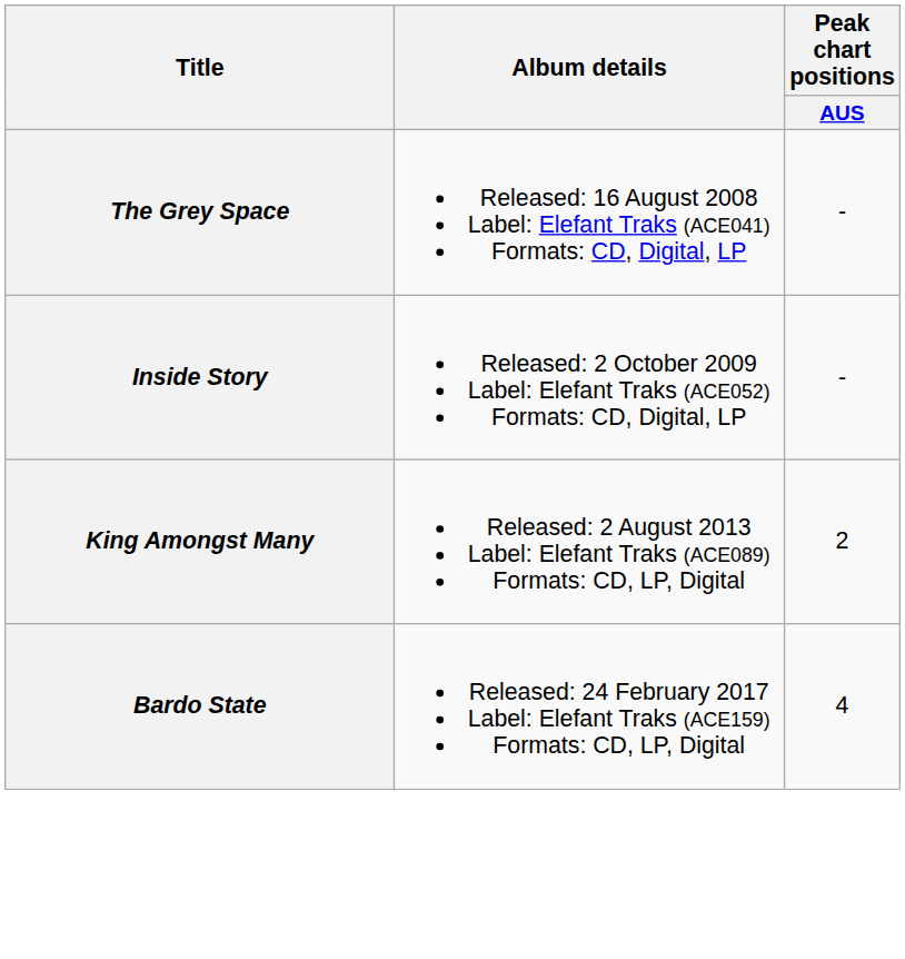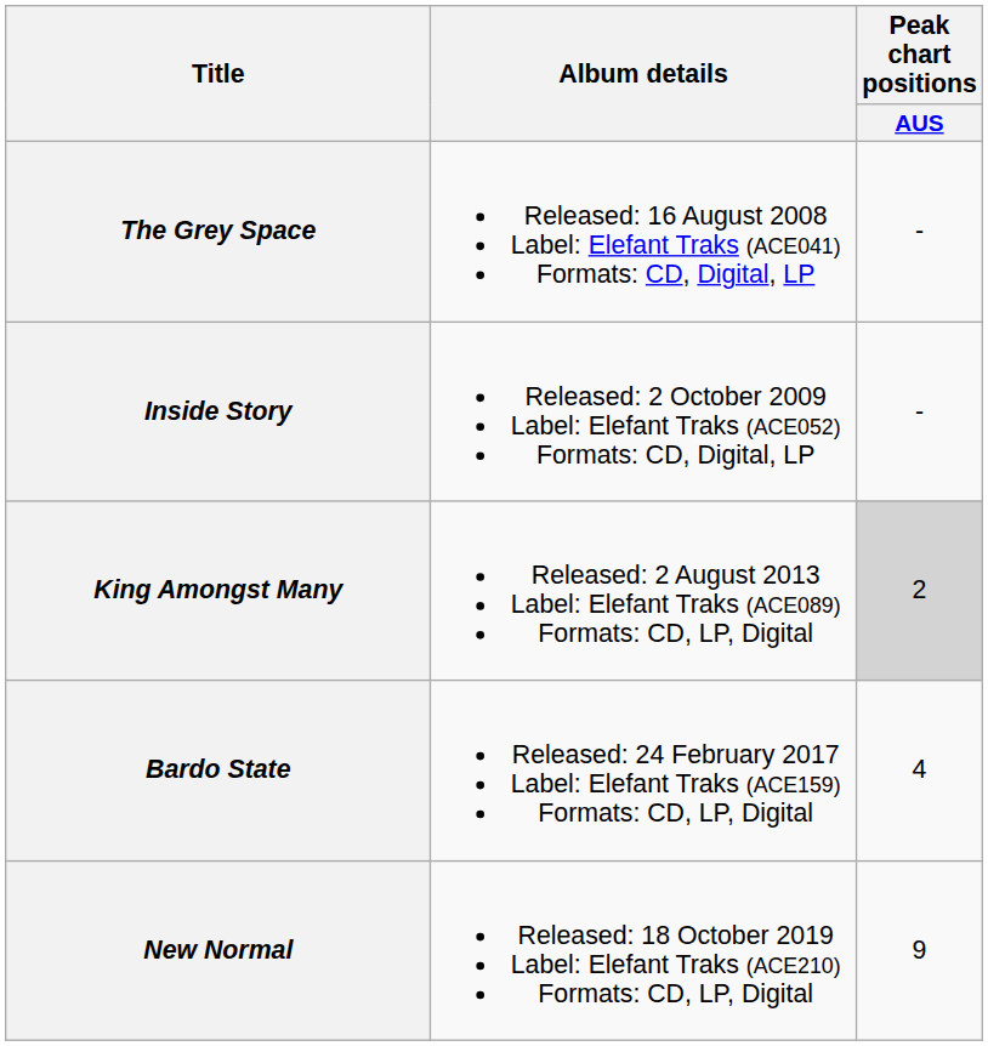 <table class="wikitable plainrowheaders" style="text-align:center;" border="1">
 <tr>
 <th scope="col" rowspan="2" style="width:16em;">Title</th>
 <th scope="col" rowspan="2" style="width:16em;">Album details</th>
 <th scope="col" colspan="1">Peak chart positions</th>
 </tr>
 <tr>
 <th scope="col" style="width:3em;font-size:90%;"><a href='#'>AUS</a><br></th>
 </tr>
 <tr>
 <th scope="row"><em>The Grey Space</em></th>
 <td><br><ul><li>Released: 16 August 2008</li><li>Label: <a href='#'>Elefant Traks</a> <small>(ACE041)</small></li><li>Formats: <a href='#'>CD</a>, <a href='#'>Digital</a>, <a href='#'>LP</a></li></ul></td>
 <td>-</td>
 </tr>
 <tr>
 <th scope="row"><em>Inside Story</em></th>
 <td><br><ul><li>Released: 2 October 2009</li><li>Label: Elefant Traks <small>(ACE052)</small></li><li>Formats: CD, Digital, LP</li></ul></td>
 <td>-</td>
 </tr>
 <tr>
 <th scope="row"><em>King Amongst Many</em></th>
 <td><br><ul><li>Released: 2 August 2013</li><li>Label: Elefant Traks <small>(ACE089)</small></li><li>Formats: CD, LP, Digital</li></ul></td>
-<td>2</td>
+<td style="background: lightgrey;">2</td>
 </tr>
 <tr>
 <th scope="row"><em>Bardo State</em></th>
 <td><br><ul><li>Released: 24 February 2017</li><li>Label: Elefant Traks <small>(ACE159)</small></li><li>Formats: CD, LP, Digital</li></ul></td>
 <td>4</td>
 </tr>
+<tr>
+<th scope="row"><em>New Normal</em></th>
+<td><br><ul><li>Released: 18 October 2019</li><li>Label: Elefant Traks <small>(ACE210)</small></li><li>Formats: CD, LP, Digital</li></ul></td>
+<td>9</td>
+</tr>
 </table>
